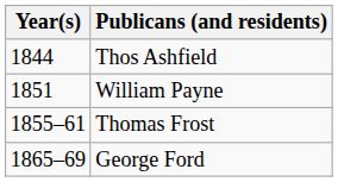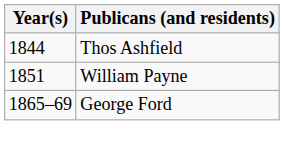 <table class="wikitable">
 <tr>
 <th>Year(s)</th>
 <th style="text-align:left">Publicans (and residents)</th>
 </tr>
 <tr>
 <td>1844</td>
 <td>Thos Ashfield</td>
 </tr>
 <tr>
 <td>1851</td>
 <td>William Payne</td>
 </tr>
 <tr>
-<td>1855–61</td>
-<td>Thomas Frost</td>
-</tr>
-<tr>
 <td>1865–69</td>
 <td>George Ford</td>
 </tr>
 </table>
